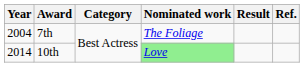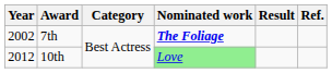 <table class="wikitable">
 <tr>
 <th>Year</th>
 <th>Award</th>
 <th>Category</th>
 <th>Nominated work</th>
 <th>Result</th>
 <th>Ref.</th>
 </tr>
 <tr>
-<td>2004</td>
+<td>2002</td>
 <td>7th</td>
 <td rowspan=2>Best Actress</td>
-<td><em><a href='#'>The Foliage</a></em></td>
+<td><strong><em><a href='#'>The Foliage</a></em></strong></td>
 <td></td>
 <td></td>
 </tr>
 <tr>
-<td>2014</td>
+<td>2012</td>
 <td>10th</td>
 <td style="background: lightgreen;"><em><a href='#'>Love</a></em></td>
 <td></td>
 <td></td>
 </tr>
 </table>
